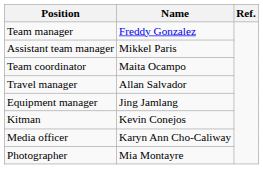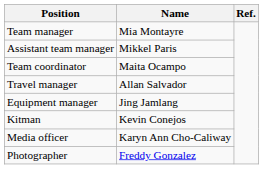 <table class="wikitable">
 <tr>
 <th>Position</th>
 <th>Name</th>
 <th>Ref.</th>
 </tr>
 <tr>
 <td>Team manager</td>
-<td> <a href='#'>Freddy Gonzalez</a></td>
+<td> Mia Montayre</td>
 </tr>
 <tr>
 <td>Assistant team manager</td>
 <td> Mikkel Paris</td>
 </tr>
 <tr>
 <td>Team coordinator</td>
 <td> Maita Ocampo</td>
 </tr>
 <tr>
 <td>Travel manager</td>
 <td> Allan Salvador</td>
 </tr>
 <tr>
 <td>Equipment manager</td>
 <td> Jing Jamlang</td>
 </tr>
 <tr>
 <td>Kitman</td>
 <td> Kevin Conejos</td>
 </tr>
 <tr>
 <td>Media officer</td>
 <td> Karyn Ann Cho-Caliway</td>
 </tr>
 <tr>
 <td>Photographer</td>
-<td> Mia Montayre</td>
+<td> <a href='#'>Freddy Gonzalez</a></td>
 </tr>
 </table>
